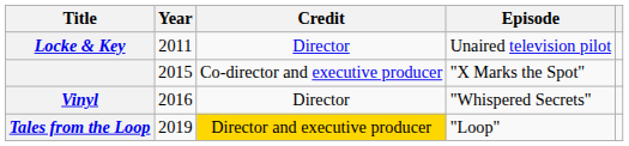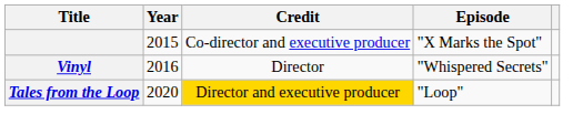 <table class="wikitable sortable plainrowheaders" style="text-align:center;">
 <tr>
 <th scope="col">Title</th>
 <th scope="col">Year</th>
 <th scope="col">Credit</th>
 <th scope="col" class="unsortable">Episode</th>
 <th scope="col" class="unsortable"></th>
-</tr>
-<tr>
-<th scope="row"><em><a href='#'>Locke & Key</a></em></th>
-<td>2011</td>
-<td><a href='#'>Director</a></td>
-<td style="text-align:left;">Unaired <a href='#'>television pilot</a></td>
-<td style="text-align:center;"></td>
 </tr>
 <tr>
 <th scope="row"><em></em></th>
 <td>2015</td>
 <td>Co-director and <a href='#'>executive producer</a></td>
 <td style="text-align:left;">"X Marks the Spot"</td>
 <td style="text-align:center;"></td>
 </tr>
 <tr>
 <th scope="row"><em><a href='#'>Vinyl</a></em></th>
 <td>2016</td>
 <td>Director</td>
 <td style="text-align:left;">"Whispered Secrets"</td>
 <td style="text-align:center;"></td>
 </tr>
 <tr>
 <th scope="row"><em><a href='#'>Tales from the Loop</a></em></th>
-<td>2019</td>
+<td>2020</td>
 <td style="background: gold;">Director and executive producer</td>
 <td style="text-align:left;">"Loop"</td>
 <td style="text-align:center;"></td>
 </tr>
 </table>
